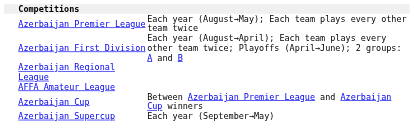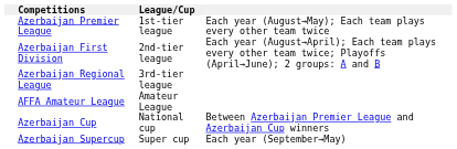 <table width="100%" cellspacing="0" cellpadding="0">
 <tr bgcolor="F0F0F0">
 <th width="3%" align="left"></th>
 <th width="27%" align="left">Competitions</th>
+<th width="15%" align="left">League/Cup</th>
 <th width="55%" align="left"></th>
 </tr>
 <tr>
 <td></td>
 <td><a href='#'>Azerbaijan Premier League</a></td>
+<td>1st-tier league</td>
 <td>Each year (August→May); Each team plays every other team twice</td>
 </tr>
 <tr>
 <td></td>
 <td><a href='#'>Azerbaijan First Division</a></td>
+<td>2nd-tier league</td>
 <td>Each year (August→April); Each team plays every other team twice; Playoffs (April→June); 2 groups: <a href='#'>A</a> and <a href='#'>B</a></td>
 </tr>
 <tr>
 <td></td>
 <td><a href='#'>Azerbaijan Regional League</a></td>
+<td>3rd-tier league</td>
 <td></td>
 </tr>
 <tr>
 <td></td>
 <td><a href='#'>AFFA Amateur League</a></td>
+<td>Amateur League</td>
 <td></td>
 </tr>
 <tr>
 <td></td>
 <td><a href='#'>Azerbaijan Cup</a></td>
+<td>National cup</td>
 <td>Between <a href='#'>Azerbaijan Premier League</a> and <a href='#'>Azerbaijan Cup</a> winners</td>
 </tr>
 <tr>
 <td></td>
 <td><a href='#'>Azerbaijan Supercup</a></td>
+<td>Super cup</td>
 <td>Each year (September→May)</td>
 </tr>
 </table>
